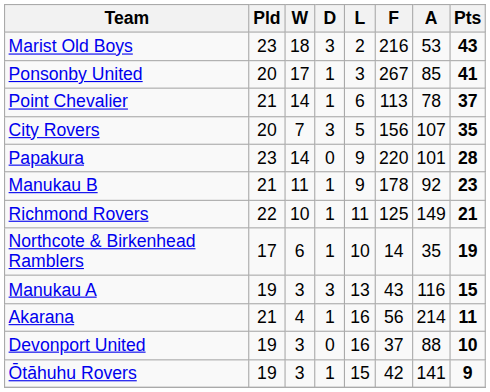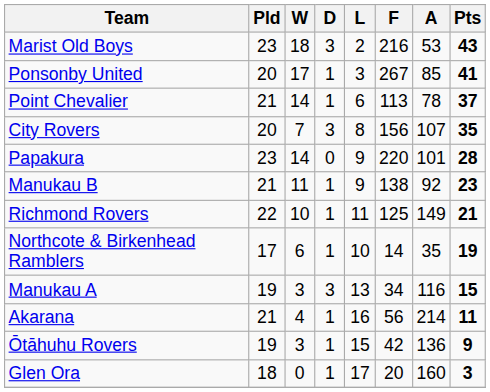 <table class="wikitable" style="text-align:center;">
 <tr>
 <th width=215>Team</th>
 <th width=20 abbr="Played">Pld</th>
 <th width=20 abbr="Won">W</th>
 <th width=20 abbr="Drawn">D</th>
 <th width=20 abbr="Lost">L</th>
 <th width=20 abbr="For">F</th>
 <th width=20 abbr="Against">A</th>
 <th width=20 abbr="Points">Pts</th>
 </tr>
 <tr>
 <td style="text-align:left;"><a href='#'>Marist Old Boys</a></td>
 <td>23</td>
 <td>18</td>
 <td>3</td>
 <td>2</td>
 <td>216</td>
 <td>53</td>
 <td><strong>43</strong></td>
 </tr>
 <tr>
 <td style="text-align:left;"><a href='#'>Ponsonby United</a></td>
 <td>20</td>
 <td>17</td>
 <td>1</td>
 <td>3</td>
 <td>267</td>
 <td>85</td>
 <td><strong>41</strong></td>
 </tr>
 <tr>
 <td style="text-align:left;"><a href='#'>Point Chevalier</a></td>
 <td>21</td>
 <td>14</td>
 <td>1</td>
 <td>6</td>
 <td>113</td>
 <td>78</td>
 <td><strong>37</strong></td>
 </tr>
 <tr>
 <td style="text-align:left;"><a href='#'>City Rovers</a></td>
 <td>20</td>
 <td>7</td>
 <td>3</td>
-<td>5</td>
+<td>8</td>
 <td>156</td>
 <td>107</td>
 <td><strong>35</strong></td>
 </tr>
 <tr>
 <td style="text-align:left;"><a href='#'>Papakura</a></td>
 <td>23</td>
 <td>14</td>
 <td>0</td>
 <td>9</td>
 <td>220</td>
 <td>101</td>
 <td><strong>28</strong></td>
 </tr>
 <tr>
 <td style="text-align:left;"><a href='#'>Manukau B</a></td>
 <td>21</td>
 <td>11</td>
 <td>1</td>
 <td>9</td>
-<td>178</td>
+<td>138</td>
 <td>92</td>
 <td><strong>23</strong></td>
 </tr>
 <tr>
 <td style="text-align:left;"><a href='#'>Richmond Rovers</a></td>
 <td>22</td>
 <td>10</td>
 <td>1</td>
 <td>11</td>
 <td>125</td>
 <td>149</td>
 <td><strong>21</strong></td>
 </tr>
 <tr>
 <td style="text-align:left;"><a href='#'>Northcote & Birkenhead Ramblers</a></td>
 <td>17</td>
 <td>6</td>
 <td>1</td>
 <td>10</td>
 <td>14</td>
 <td>35</td>
 <td><strong>19</strong></td>
 </tr>
 <tr>
 <td style="text-align:left;"><a href='#'>Manukau A</a></td>
 <td>19</td>
 <td>3</td>
 <td>3</td>
 <td>13</td>
-<td>43</td>
+<td>34</td>
 <td>116</td>
 <td><strong>15</strong></td>
 </tr>
 <tr>
 <td style="text-align:left;"><a href='#'>Akarana</a></td>
 <td>21</td>
 <td>4</td>
 <td>1</td>
 <td>16</td>
 <td>56</td>
 <td>214</td>
 <td><strong>11</strong></td>
 </tr>
 <tr>
-<td style="text-align:left;"><a href='#'>Devonport United</a></td>
-<td>19</td>
-<td>3</td>
-<td>0</td>
-<td>16</td>
-<td>37</td>
-<td>88</td>
-<td><strong>10</strong></td>
-</tr>
-<tr>
 <td style="text-align:left;"><a href='#'>Ōtāhuhu Rovers</a></td>
 <td>19</td>
 <td>3</td>
 <td>1</td>
 <td>15</td>
 <td>42</td>
-<td>141</td>
+<td>136</td>
 <td><strong>9</strong></td>
+</tr>
+<tr>
+<td style="text-align:left;"><a href='#'>Glen Ora</a></td>
+<td>18</td>
+<td>0</td>
+<td>1</td>
+<td>17</td>
+<td>20</td>
+<td>160</td>
+<td><strong>3</strong></td>
 </tr>
 <tr>
 </tr>
 </table>
